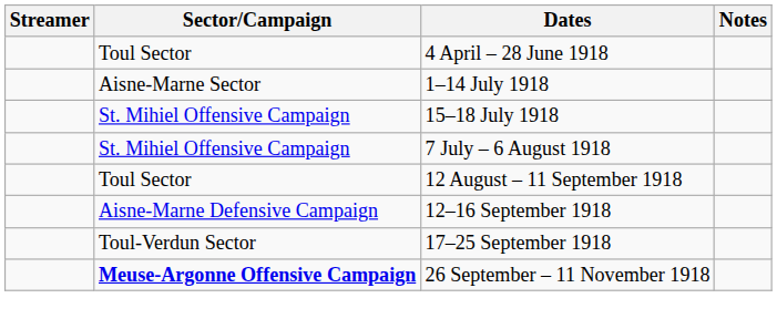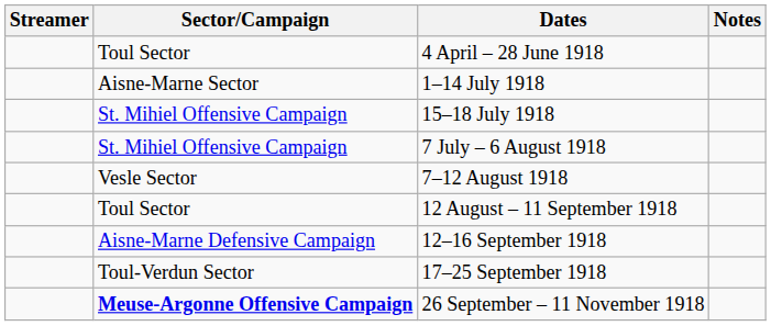 <table class="wikitable">
 <tr style="background:#efefef;">
 <th>Streamer</th>
 <th>Sector/Campaign</th>
 <th>Dates</th>
 <th>Notes</th>
 </tr>
 <tr>
 <td></td>
 <td>Toul Sector</td>
 <td>4 April – 28 June 1918</td>
 <td></td>
 </tr>
 <tr>
 <td></td>
 <td>Aisne-Marne Sector</td>
 <td>1–14 July 1918</td>
 <td></td>
 </tr>
 <tr>
 <td></td>
 <td><a href='#'>St. Mihiel Offensive Campaign</a></td>
 <td>15–18 July 1918</td>
 <td></td>
 </tr>
 <tr>
 <td></td>
 <td><a href='#'>St. Mihiel Offensive Campaign</a></td>
 <td>7 July – 6 August 1918</td>
 <td></td>
 </tr>
 <tr>
 <td></td>
+<td>Vesle Sector</td>
+<td>7–12 August 1918</td>
+<td></td>
+</tr>
+<tr>
+<td></td>
 <td>Toul Sector</td>
 <td>12 August – 11 September 1918</td>
 <td></td>
 </tr>
 <tr>
 <td></td>
 <td><a href='#'>Aisne-Marne Defensive Campaign</a></td>
 <td>12–16 September 1918</td>
 <td></td>
 </tr>
 <tr>
 <td></td>
 <td>Toul-Verdun Sector</td>
 <td>17–25 September 1918</td>
 <td></td>
 </tr>
 <tr>
 <td></td>
 <td><strong><a href='#'>Meuse-Argonne Offensive Campaign</a></strong></td>
 <td>26 September – 11 November 1918</td>
 <td></td>
 </tr>
 </table>
